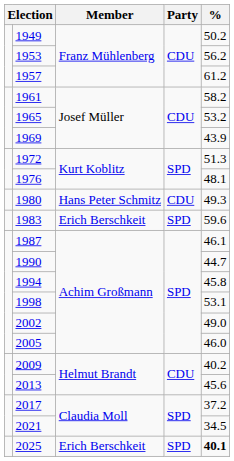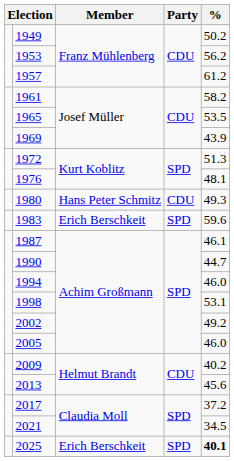 <table class=wikitable>
 <tr>
 <th colspan=2>Election</th>
 <th>Member</th>
 <th>Party</th>
 <th>%</th>
 </tr>
 <tr>
 <td rowspan=3 bgcolor=></td>
 <td><a href='#'>1949</a></td>
 <td rowspan=3><a href='#'>Franz Mühlenberg</a></td>
 <td rowspan=3><a href='#'>CDU</a></td>
 <td align=right>50.2</td>
 </tr>
 <tr>
 <td><a href='#'>1953</a></td>
 <td align=right>56.2</td>
 </tr>
 <tr>
 <td><a href='#'>1957</a></td>
 <td align=right>61.2</td>
 </tr>
 <tr>
 <td rowspan=3 bgcolor=></td>
 <td><a href='#'>1961</a></td>
 <td rowspan=3>Josef Müller</td>
 <td rowspan=3><a href='#'>CDU</a></td>
 <td align=right>58.2</td>
 </tr>
 <tr>
 <td><a href='#'>1965</a></td>
-<td align=right>53.2</td>
+<td align=right>53.5</td>
 </tr>
 <tr>
 <td><a href='#'>1969</a></td>
 <td align=right>43.9</td>
 </tr>
 <tr>
 <td rowspan=2 bgcolor=></td>
 <td><a href='#'>1972</a></td>
 <td rowspan=2><a href='#'>Kurt Koblitz</a></td>
 <td rowspan=2><a href='#'>SPD</a></td>
 <td align=right>51.3</td>
 </tr>
 <tr>
 <td><a href='#'>1976</a></td>
 <td align=right>48.1</td>
 </tr>
 <tr>
 <td bgcolor=></td>
 <td><a href='#'>1980</a></td>
 <td><a href='#'>Hans Peter Schmitz</a></td>
 <td><a href='#'>CDU</a></td>
 <td align=right>49.3</td>
 </tr>
 <tr>
 <td bgcolor=></td>
 <td><a href='#'>1983</a></td>
 <td><a href='#'>Erich Berschkeit</a></td>
 <td><a href='#'>SPD</a></td>
 <td align=right>59.6</td>
 </tr>
 <tr>
 <td rowspan=6 bgcolor=></td>
 <td><a href='#'>1987</a></td>
 <td rowspan=6><a href='#'>Achim Großmann</a></td>
 <td rowspan=6><a href='#'>SPD</a></td>
 <td align=right>46.1</td>
 </tr>
 <tr>
 <td><a href='#'>1990</a></td>
 <td align=right>44.7</td>
 </tr>
 <tr>
 <td><a href='#'>1994</a></td>
-<td align=right>45.8</td>
+<td align=right>46.0</td>
 </tr>
 <tr>
 <td><a href='#'>1998</a></td>
 <td align=right>53.1</td>
 </tr>
 <tr>
 <td><a href='#'>2002</a></td>
-<td align=right>49.0</td>
+<td align=right>49.2</td>
 </tr>
 <tr>
 <td><a href='#'>2005</a></td>
 <td align=right>46.0</td>
 </tr>
 <tr>
 <td rowspan=2 bgcolor=></td>
 <td><a href='#'>2009</a></td>
 <td rowspan=2><a href='#'>Helmut Brandt</a></td>
 <td rowspan=2><a href='#'>CDU</a></td>
 <td align=right>40.2</td>
 </tr>
 <tr>
 <td><a href='#'>2013</a></td>
 <td align=right>45.6</td>
 </tr>
 <tr>
 <td rowspan=2 bgcolor=></td>
 <td><a href='#'>2017</a></td>
 <td rowspan=2><a href='#'>Claudia Moll</a></td>
 <td rowspan=2><a href='#'>SPD</a></td>
 <td align=right>37.2</td>
 </tr>
 <tr>
 <td><a href='#'>2021</a></td>
 <td align=right>34.5</td>
 </tr>
 <tr>
 <td bgcolor=></td>
 <td><a href='#'>2025</a></td>
 <td><a href='#'>Erich Berschkeit</a></td>
 <td><a href='#'>SPD</a></td>
 <td align=right><strong>40.1</strong></td>
 </tr>
 </table>
